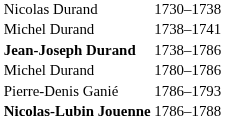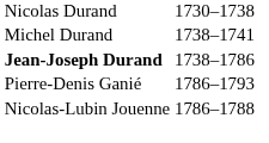 <table>
 <tr>
 <td>Nicolas Durand</td>
 <td>1730–1738</td>
 </tr>
 <tr>
 <td>Michel Durand</td>
 <td>1738–1741</td>
 </tr>
 <tr>
 <td><strong>Jean-Joseph Durand</strong></td>
 <td>1738–1786</td>
 </tr>
 <tr>
-<td>Michel Durand</td>
-<td>1780–1786</td>
-</tr>
-<tr>
 <td>Pierre-Denis Ganié</td>
 <td>1786–1793</td>
 </tr>
 <tr>
-<td><strong>Nicolas-Lubin Jouenne</strong></td>
+<td>Nicolas-Lubin Jouenne</td>
 <td>1786–1788</td>
 </tr>
 </table>
